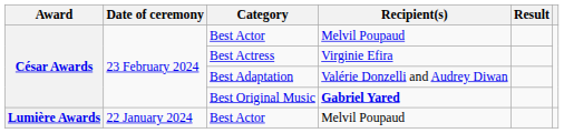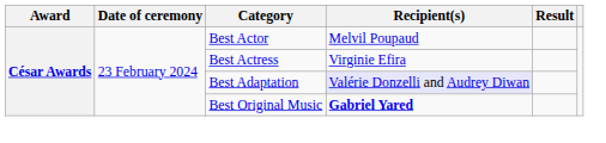 <table class="wikitable sortable plainrowheaders">
 <tr>
 <th scope="col">Award</th>
 <th scope="col">Date of ceremony</th>
 <th scope="col">Category</th>
 <th scope="col">Recipient(s)</th>
 <th scope="col">Result</th>
 <th scope="col" class="unsortable"></th>
 </tr>
 <tr>
 <th scope="row" rowspan="4"><a href='#'>César Awards</a></th>
 <td rowspan="4"><a href='#'>23 February 2024</a></td>
 <td><a href='#'>Best Actor</a></td>
 <td><a href='#'>Melvil Poupaud</a></td>
 <td></td>
 <td rowspan="4" align="center"></td>
 </tr>
 <tr>
 <td><a href='#'>Best Actress</a></td>
 <td><a href='#'>Virginie Efira</a></td>
 <td></td>
 </tr>
 <tr>
 <td><a href='#'>Best Adaptation</a></td>
-<td><a href='#'>Valérie Donzelli</a> and <a href='#'>Audrey Diwan</a></td>
+<td style="background: lavender;"><a href='#'>Valérie Donzelli</a> and <a href='#'>Audrey Diwan</a></td>
 <td></td>
 </tr>
 <tr>
 <td><a href='#'>Best Original Music</a></td>
 <td><strong><a href='#'>Gabriel Yared</a></strong></td>
 <td></td>
 </tr>
-<tr>
-<th scope="row"><a href='#'>Lumière Awards</a></th>
-<td><a href='#'>22 January 2024</a></td>
-<td><a href='#'>Best Actor</a></td>
-<td>Melvil Poupaud</td>
-<td></td>
-<td align="center"></td>
-</tr>
 </table>
